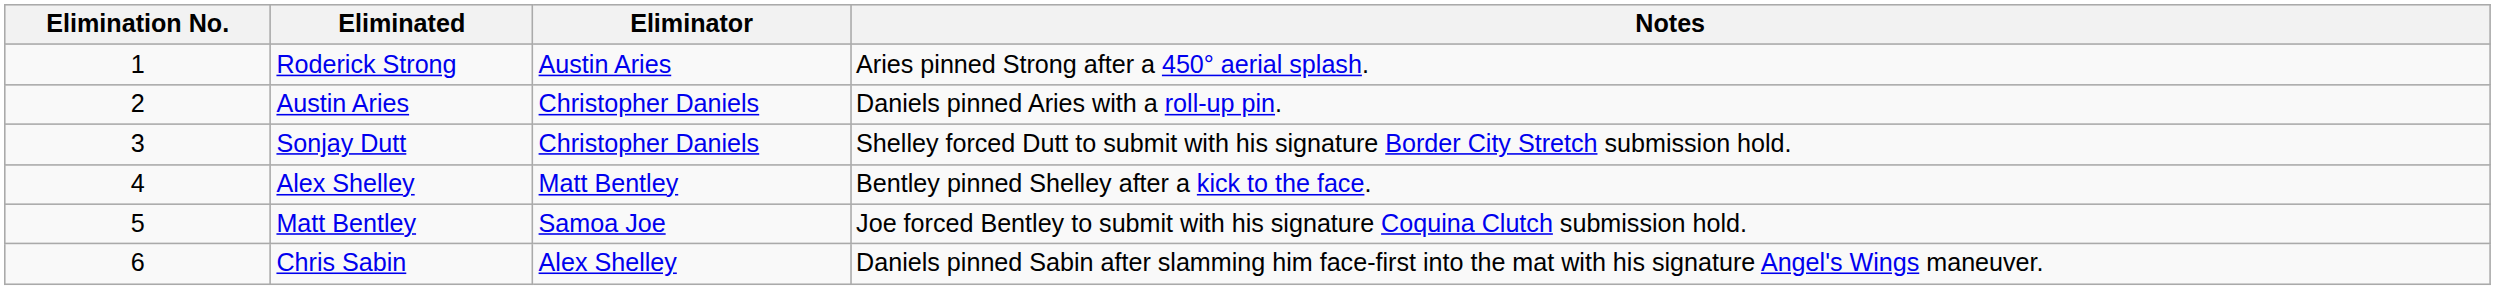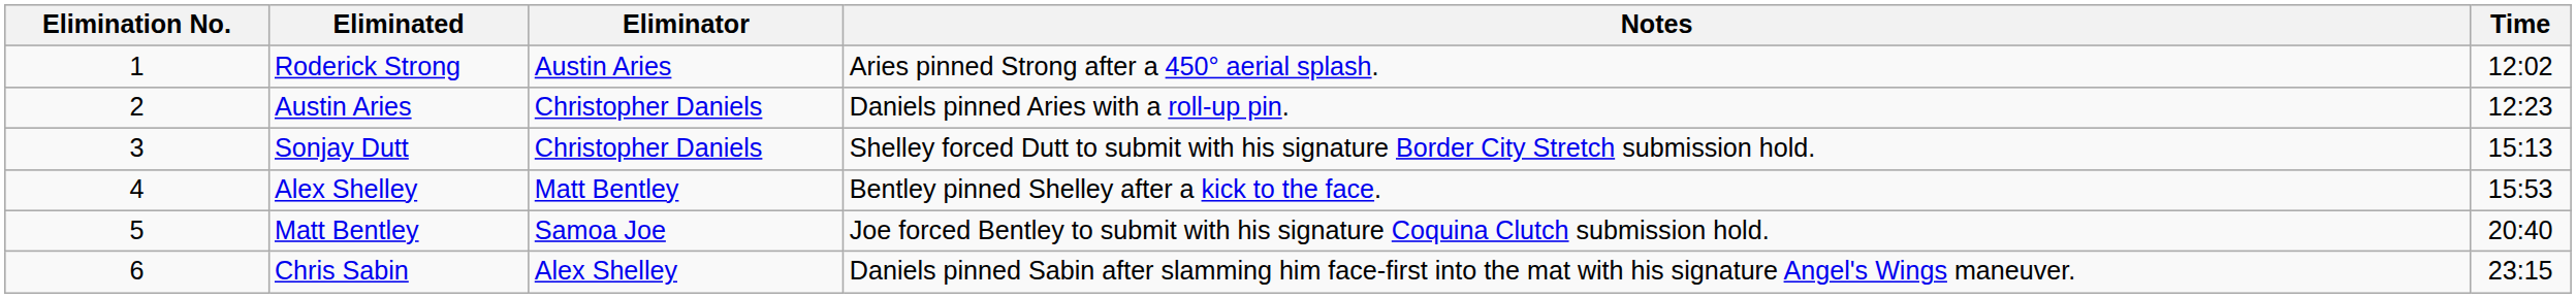 <table class="wikitable" width=100%>
 <tr>
 <th>Elimination No.</th>
 <th>Eliminated</th>
 <th>Eliminator</th>
 <th>Notes</th>
+<th>Time</th>
 </tr>
 <tr>
 <td align=center>1</td>
 <td><a href='#'>Roderick Strong</a></td>
 <td><a href='#'>Austin Aries</a></td>
 <td>Aries pinned Strong after a <a href='#'>450° aerial splash</a>.</td>
+<td align=center>12:02</td>
 </tr>
 <tr>
 <td align=center>2</td>
 <td><a href='#'>Austin Aries</a></td>
 <td><a href='#'>Christopher Daniels</a></td>
 <td>Daniels pinned Aries with a <a href='#'>roll-up pin</a>.</td>
+<td align=center>12:23</td>
 </tr>
 <tr>
 <td align=center>3</td>
 <td><a href='#'>Sonjay Dutt</a></td>
 <td><a href='#'>Christopher Daniels</a></td>
 <td>Shelley forced Dutt to submit with his signature <a href='#'>Border City Stretch</a> submission hold.</td>
+<td align=center>15:13</td>
 </tr>
 <tr>
 <td align=center>4</td>
 <td><a href='#'>Alex Shelley</a></td>
 <td><a href='#'>Matt Bentley</a></td>
 <td>Bentley pinned Shelley after a <a href='#'>kick to the face</a>.</td>
+<td align=center>15:53</td>
 </tr>
 <tr>
 <td align=center>5</td>
 <td><a href='#'>Matt Bentley</a></td>
 <td><a href='#'>Samoa Joe</a></td>
 <td>Joe forced Bentley to submit with his signature <a href='#'>Coquina Clutch</a> submission hold.</td>
+<td align=center>20:40</td>
 </tr>
 <tr>
 <td align=center>6</td>
 <td><a href='#'>Chris Sabin</a></td>
 <td><a href='#'>Alex Shelley</a></td>
 <td>Daniels pinned Sabin after slamming him face-first into the mat with his signature <a href='#'>Angel's Wings</a> maneuver.</td>
+<td align=center>23:15</td>
 </tr>
 </table>
